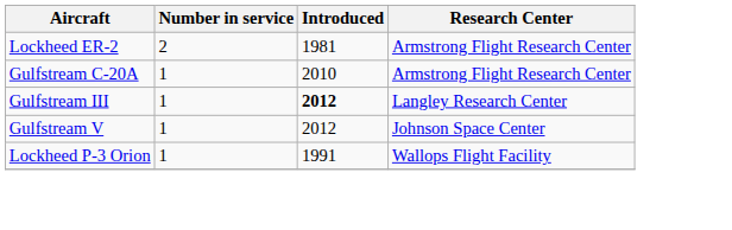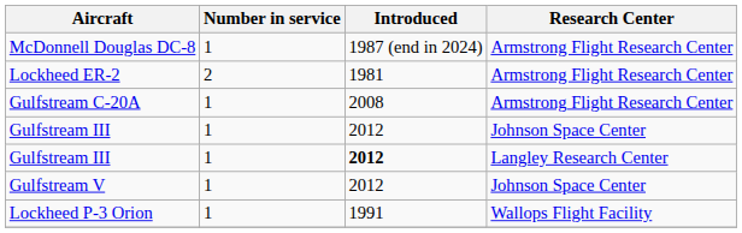 <table class="wikitable">
 <tr>
 <th>Aircraft</th>
 <th>Number in service</th>
 <th>Introduced</th>
 <th>Research Center</th>
+</tr>
+<tr>
+<td><a href='#'>McDonnell Douglas DC-8</a></td>
+<td>1</td>
+<td>1987 (end in 2024)</td>
+<td><a href='#'>Armstrong Flight Research Center</a></td>
 </tr>
 <tr>
 <td><a href='#'>Lockheed ER-2</a></td>
 <td>2</td>
 <td>1981</td>
 <td><a href='#'>Armstrong Flight Research Center</a></td>
 </tr>
 <tr>
 <td><a href='#'>Gulfstream C-20A</a></td>
 <td>1</td>
-<td>2010</td>
+<td>2008</td>
 <td><a href='#'>Armstrong Flight Research Center</a></td>
+</tr>
+<tr>
+<td><a href='#'>Gulfstream III</a></td>
+<td>1</td>
+<td>2012</td>
+<td><a href='#'>Johnson Space Center</a></td>
 </tr>
 <tr>
 <td><a href='#'>Gulfstream III</a></td>
 <td>1</td>
 <td><strong>2012</strong></td>
 <td><a href='#'>Langley Research Center</a></td>
 </tr>
 <tr>
 <td><a href='#'>Gulfstream V</a></td>
 <td>1</td>
 <td>2012</td>
 <td><a href='#'>Johnson Space Center</a></td>
 </tr>
 <tr>
 <td><a href='#'>Lockheed P-3 Orion</a></td>
 <td>1</td>
 <td>1991</td>
 <td><a href='#'>Wallops Flight Facility</a></td>
 </tr>
 <tr>
 </tr>
 </table>
